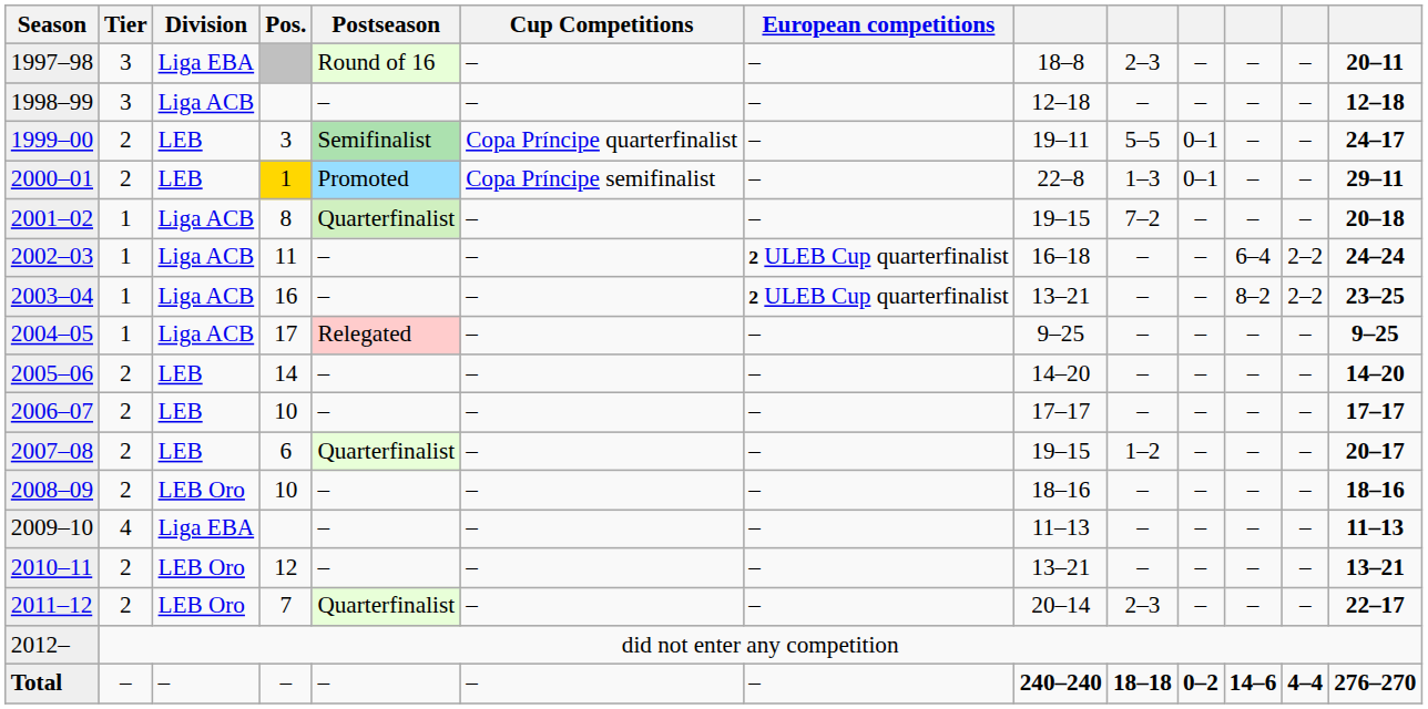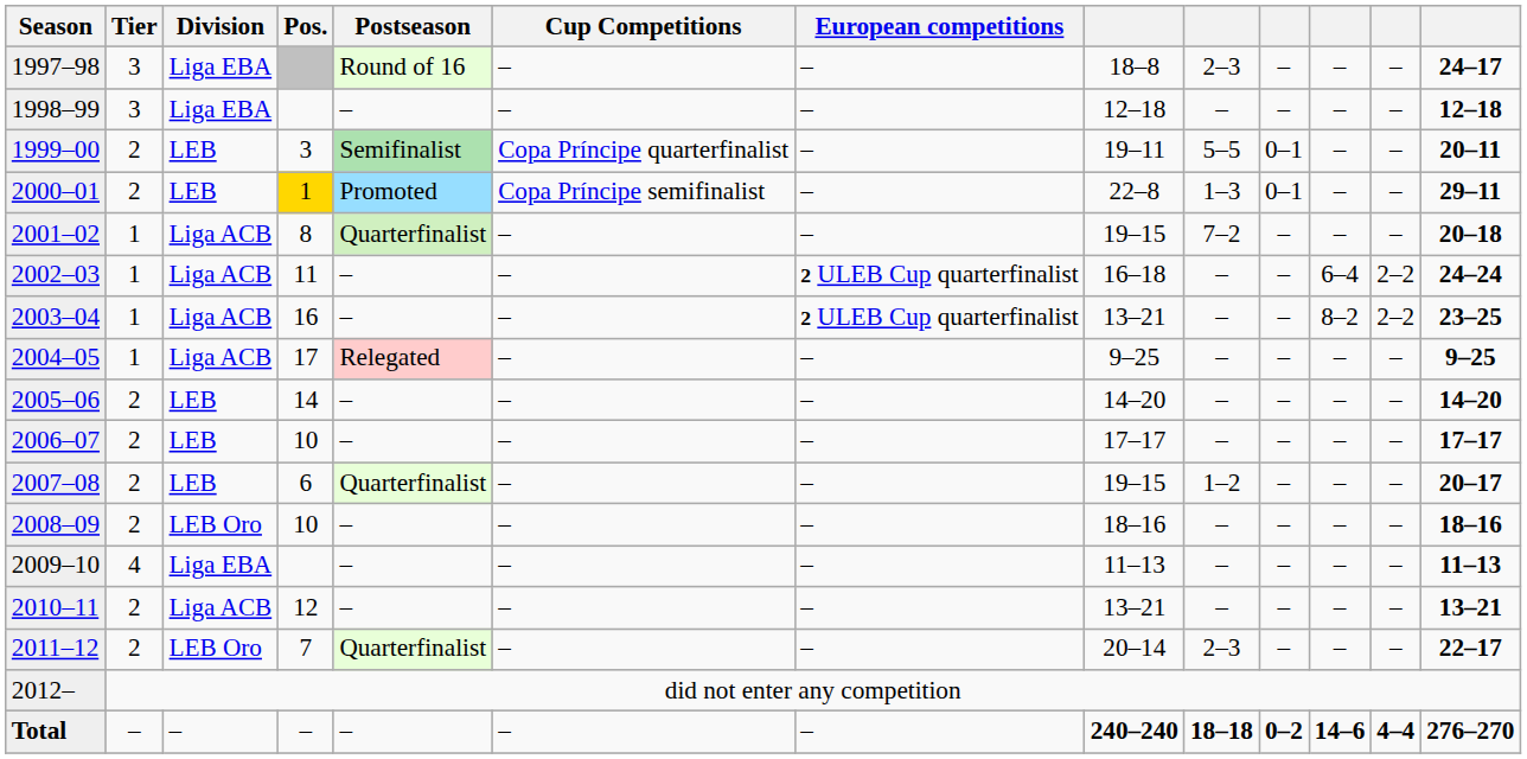 <table class="wikitable" style="font-size:85%;">
 <tr>
 <th>Season</th>
 <th>Tier</th>
 <th>Division</th>
 <th>Pos.</th>
 <th>Postseason</th>
 <th>Cup Competitions</th>
 <th><a href='#'>European competitions</a></th>
 <th></th>
 <th></th>
 <th></th>
 <th></th>
 <th></th>
 <th></th>
 </tr>
 <tr>
 <td style="background:#efefef;">1997–98</td>
 <td align="center">3</td>
 <td><a href='#'>Liga EBA</a></td>
 <td style="background:silver" align="center"></td>
 <td style="background:#E8FFD8;">Round of 16</td>
 <td>–</td>
 <td>–</td>
 <td align="center">18–8</td>
 <td align="center">2–3</td>
 <td align="center">–</td>
 <td align="center">–</td>
 <td align="center">–</td>
-<td align="center"><strong>20–11</strong></td>
+<td align="center"><strong>24–17</strong></td>
 </tr>
 <tr>
 <td style="background:#efefef;">1998–99</td>
 <td align="center">3</td>
-<td><a href='#'>Liga ACB</a></td>
+<td><a href='#'>Liga EBA</a></td>
 <td align="center"></td>
 <td>–</td>
 <td>–</td>
 <td>–</td>
 <td align="center">12–18</td>
 <td align="center">–</td>
 <td align="center">–</td>
 <td align="center">–</td>
 <td align="center">–</td>
 <td align="center"><strong>12–18</strong></td>
 </tr>
 <tr>
 <td style="background:#efefef;"><a href='#'>1999–00</a></td>
 <td align="center">2</td>
 <td><a href='#'>LEB</a></td>
 <td align="center">3</td>
 <td style="background:#ACE1AF;">Semifinalist</td>
 <td><a href='#'>Copa Príncipe</a> quarterfinalist</td>
 <td>–</td>
 <td align="center">19–11</td>
 <td align="center">5–5</td>
 <td align="center">0–1</td>
 <td align="center">–</td>
 <td align="center">–</td>
-<td align="center"><strong>24–17</strong></td>
+<td align="center"><strong>20–11</strong></td>
 </tr>
 <tr>
 <td style="background:#efefef;"><a href='#'>2000–01</a></td>
 <td align="center">2</td>
 <td><a href='#'>LEB</a></td>
 <td style="background:gold" align="center">1</td>
 <td style="background:#97DEFF">Promoted</td>
 <td><a href='#'>Copa Príncipe</a> semifinalist</td>
 <td>–</td>
 <td align="center">22–8</td>
 <td align="center">1–3</td>
 <td align="center">0–1</td>
 <td align="center">–</td>
 <td align="center">–</td>
 <td align="center"><strong>29–11</strong></td>
 </tr>
 <tr>
 <td style="background:#efefef;"><a href='#'>2001–02</a></td>
 <td align="center">1</td>
 <td><a href='#'>Liga ACB</a></td>
 <td align="center">8</td>
 <td style="background:#D0F0C0;">Quarterfinalist</td>
 <td>–</td>
 <td>–</td>
 <td align="center">19–15</td>
 <td align="center">7–2</td>
 <td align="center">–</td>
 <td align="center">–</td>
 <td align="center">–</td>
 <td align="center"><strong>20–18</strong></td>
 </tr>
 <tr>
 <td style="background:#efefef;"><a href='#'>2002–03</a></td>
 <td align="center">1</td>
 <td><a href='#'>Liga ACB</a></td>
 <td align="center">11</td>
 <td>–</td>
 <td>–</td>
 <td><small><strong>2</strong></small> <a href='#'>ULEB Cup</a> quarterfinalist</td>
 <td align="center">16–18</td>
 <td align="center">–</td>
 <td align="center">–</td>
 <td align="center">6–4</td>
 <td align="center">2–2</td>
 <td align="center"><strong>24–24</strong></td>
 </tr>
 <tr>
 <td style="background:#efefef;"><a href='#'>2003–04</a></td>
 <td align="center">1</td>
 <td><a href='#'>Liga ACB</a></td>
 <td align="center">16</td>
 <td>–</td>
 <td>–</td>
 <td><small><strong>2</strong></small> <a href='#'>ULEB Cup</a> quarterfinalist</td>
 <td align="center">13–21</td>
 <td align="center">–</td>
 <td align="center">–</td>
 <td align="center">8–2</td>
 <td align="center">2–2</td>
 <td align="center"><strong>23–25</strong></td>
 </tr>
 <tr>
 <td style="background:#efefef;"><a href='#'>2004–05</a></td>
 <td align="center">1</td>
 <td><a href='#'>Liga ACB</a></td>
 <td align="center">17</td>
 <td style="background:#ffcccc">Relegated</td>
 <td>–</td>
 <td>–</td>
 <td align="center">9–25</td>
 <td align="center">–</td>
 <td align="center">–</td>
 <td align="center">–</td>
 <td align="center">–</td>
 <td align="center"><strong>9–25</strong></td>
 </tr>
 <tr>
 <td style="background:#efefef;"><a href='#'>2005–06</a></td>
 <td align="center">2</td>
 <td><a href='#'>LEB</a></td>
 <td align="center">14</td>
 <td>–</td>
 <td>–</td>
 <td>–</td>
 <td align="center">14–20</td>
 <td align="center">–</td>
 <td align="center">–</td>
 <td align="center">–</td>
 <td align="center">–</td>
 <td align="center"><strong>14–20</strong></td>
 </tr>
 <tr>
 <td style="background:#efefef;"><a href='#'>2006–07</a></td>
 <td align="center">2</td>
 <td><a href='#'>LEB</a></td>
 <td align="center">10</td>
 <td>–</td>
 <td>–</td>
 <td>–</td>
 <td align="center">17–17</td>
 <td align="center">–</td>
 <td align="center">–</td>
 <td align="center">–</td>
 <td align="center">–</td>
 <td align="center"><strong>17–17</strong></td>
 </tr>
 <tr>
 <td style="background:#efefef;"><a href='#'>2007–08</a></td>
 <td align="center">2</td>
 <td><a href='#'>LEB</a></td>
 <td align="center">6</td>
 <td style="background:#E8FFD8">Quarterfinalist</td>
 <td>–</td>
 <td>–</td>
 <td align="center">19–15</td>
 <td align="center">1–2</td>
 <td align="center">–</td>
 <td align="center">–</td>
 <td align="center">–</td>
 <td align="center"><strong>20–17</strong></td>
 </tr>
 <tr>
 <td style="background:#efefef;"><a href='#'>2008–09</a></td>
 <td align="center">2</td>
 <td><a href='#'>LEB Oro</a></td>
 <td align="center">10</td>
 <td>–</td>
 <td>–</td>
 <td>–</td>
 <td align="center">18–16</td>
 <td align="center">–</td>
 <td align="center">–</td>
 <td align="center">–</td>
 <td align="center">–</td>
 <td align="center"><strong>18–16</strong></td>
 </tr>
 <tr>
 <td style="background:#efefef;">2009–10</td>
 <td align="center">4</td>
 <td><a href='#'>Liga EBA</a></td>
 <td align="center"></td>
 <td>–</td>
 <td>–</td>
 <td>–</td>
 <td align="center">11–13</td>
 <td align="center">–</td>
 <td align="center">–</td>
 <td align="center">–</td>
 <td align="center">–</td>
 <td align="center"><strong>11–13</strong></td>
 </tr>
 <tr>
 <td style="background:#efefef;"><a href='#'>2010–11</a></td>
 <td align="center">2</td>
-<td><a href='#'>LEB Oro</a></td>
+<td><a href='#'>Liga ACB</a></td>
 <td align="center">12</td>
 <td>–</td>
 <td>–</td>
 <td>–</td>
 <td align="center">13–21</td>
 <td align="center">–</td>
 <td align="center">–</td>
 <td align="center">–</td>
 <td align="center">–</td>
 <td align="center"><strong>13–21</strong></td>
 </tr>
 <tr>
 <td style="background:#efefef;"><a href='#'>2011–12</a></td>
 <td align="center">2</td>
 <td><a href='#'>LEB Oro</a></td>
 <td align="center">7</td>
 <td style="background:#E8FFD8">Quarterfinalist</td>
 <td>–</td>
 <td>–</td>
 <td align="center">20–14</td>
 <td align="center">2–3</td>
 <td align="center">–</td>
 <td align="center">–</td>
 <td align="center">–</td>
 <td align="center"><strong>22–17</strong></td>
 </tr>
 <tr>
 <td style="background:#efefef;">2012–</td>
 <td colspan=12 align="center">did not enter any competition</td>
 </tr>
 <tr>
 <td style="background:#efefef;"><strong>Total</strong></td>
 <td align="center">–</td>
 <td>–</td>
 <td align="center">–</td>
 <td>–</td>
 <td>–</td>
 <td>–</td>
 <td align="center"><strong>240–240</strong></td>
 <td align="center"><strong>18–18</strong></td>
 <td align="center"><strong>0–2</strong></td>
 <td align="center"><strong>14–6</strong></td>
 <td align="center"><strong>4–4</strong></td>
 <td align="center"><strong>276–270</strong></td>
 </tr>
 </table>
